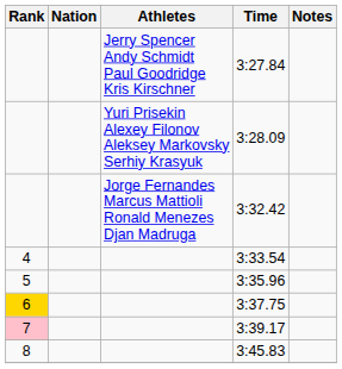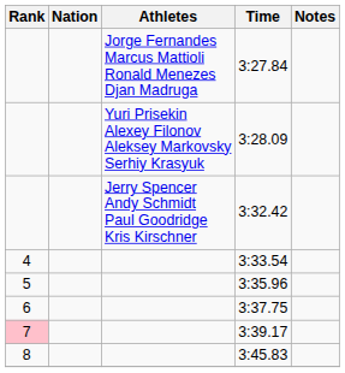 <table class="wikitable sortable" style="text-align:center">
 <tr>
 <th>Rank</th>
 <th>Nation</th>
 <th>Athletes</th>
 <th>Time</th>
 <th>Notes</th>
 </tr>
 <tr>
 <td></td>
 <td align="left"></td>
-<td align="left"><a href='#'>Jerry Spencer</a><br><a href='#'>Andy Schmidt</a><br><a href='#'>Paul Goodridge</a><br><a href='#'>Kris Kirschner</a></td>
+<td align="left"><a href='#'>Jorge Fernandes</a><br><a href='#'>Marcus Mattioli</a><br><a href='#'>Ronald Menezes</a><br><a href='#'>Djan Madruga</a></td>
 <td>3:27.84</td>
 <td></td>
 </tr>
 <tr>
 <td></td>
 <td align="left"></td>
 <td align="left"><a href='#'>Yuri Prisekin</a><br><a href='#'>Alexey Filonov</a><br><a href='#'>Aleksey Markovsky</a><br><a href='#'>Serhiy Krasyuk</a></td>
 <td>3:28.09</td>
 <td></td>
 </tr>
 <tr>
 <td></td>
 <td align="left"></td>
-<td align="left"><a href='#'>Jorge Fernandes</a><br><a href='#'>Marcus Mattioli</a><br><a href='#'>Ronald Menezes</a><br><a href='#'>Djan Madruga</a></td>
+<td align="left"><a href='#'>Jerry Spencer</a><br><a href='#'>Andy Schmidt</a><br><a href='#'>Paul Goodridge</a><br><a href='#'>Kris Kirschner</a></td>
 <td>3:32.42</td>
 <td></td>
 </tr>
 <tr>
 <td>4</td>
 <td align="left"></td>
 <td align="left"></td>
 <td>3:33.54</td>
 <td></td>
 </tr>
 <tr>
 <td>5</td>
 <td align="left"></td>
 <td align="left"></td>
 <td>3:35.96</td>
 <td></td>
 </tr>
 <tr>
-<td style="background: gold;">6</td>
+<td>6</td>
 <td align="left"></td>
 <td align="left"></td>
 <td>3:37.75</td>
 <td></td>
 </tr>
 <tr>
 <td style="background: pink;">7</td>
 <td align="left"></td>
 <td align="left"></td>
 <td>3:39.17</td>
 <td></td>
 </tr>
 <tr>
 <td>8</td>
 <td align="left"></td>
 <td align="left"></td>
 <td>3:45.83</td>
 <td></td>
 </tr>
 <tr>
 </tr>
 </table>
